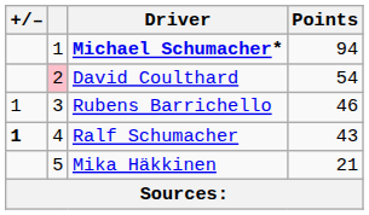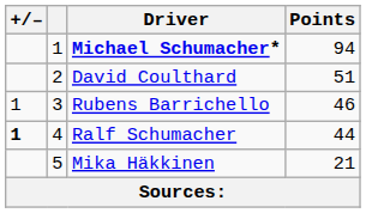 <table class="wikitable" style="font-size: 85%;">
 <tr>
 <th scope="col">+/–</th>
 <th scope="col"></th>
 <th scope="col">Driver</th>
 <th scope="col">Points</th>
 </tr>
 <tr>
 <td align="left"></td>
 <td align="center">1</td>
 <td> <strong><a href='#'>Michael Schumacher</a>*</strong></td>
 <td align="right">94</td>
 </tr>
 <tr>
 <td align="left"></td>
-<td align="center" style="background: pink;">2</td>
+<td align="center">2</td>
 <td> <a href='#'>David Coulthard</a></td>
-<td align="right">54</td>
+<td align="right">51</td>
 </tr>
 <tr>
 <td align="left"> 1</td>
 <td align="center">3</td>
 <td> <a href='#'>Rubens Barrichello</a></td>
 <td align="right">46</td>
 </tr>
 <tr>
 <td align="left"><strong> 1</strong></td>
 <td align="center">4</td>
 <td> <a href='#'>Ralf Schumacher</a></td>
-<td align="right">43</td>
+<td align="right">44</td>
 </tr>
 <tr>
 <td align="left"></td>
 <td align="center">5</td>
 <td> <a href='#'>Mika Häkkinen</a></td>
 <td align="right">21</td>
 </tr>
 <tr>
 <th colspan=4>Sources:</th>
 </tr>
 </table>
